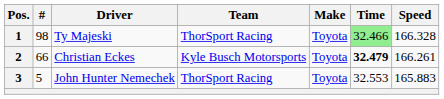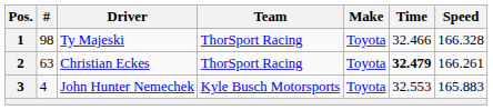 <table class="wikitable" style="font-size:95%">
 <tr>
 <th>Pos.</th>
 <th>#</th>
 <th>Driver</th>
 <th>Team</th>
 <th>Make</th>
 <th>Time</th>
 <th>Speed</th>
 </tr>
 <tr>
 <th>1</th>
 <td>98</td>
 <td><a href='#'>Ty Majeski</a></td>
 <td><a href='#'>ThorSport Racing</a></td>
 <td><a href='#'>Toyota</a></td>
-<td style="background: lightgreen;">32.466</td>
+<td>32.466</td>
 <td>166.328</td>
 </tr>
 <tr>
 <th>2</th>
-<td>66</td>
+<td>63</td>
 <td><a href='#'>Christian Eckes</a></td>
-<td><a href='#'>Kyle Busch Motorsports</a></td>
+<td><a href='#'>ThorSport Racing</a></td>
 <td><a href='#'>Toyota</a></td>
 <td><strong>32.479</strong></td>
 <td>166.261</td>
 </tr>
 <tr>
 <th>3</th>
-<td>5</td>
+<td>4</td>
 <td><a href='#'>John Hunter Nemechek</a></td>
-<td><a href='#'>ThorSport Racing</a></td>
+<td><a href='#'>Kyle Busch Motorsports</a></td>
 <td><a href='#'>Toyota</a></td>
 <td>32.553</td>
 <td>165.883</td>
 </tr>
 <tr>
 <th colspan="7"></th>
 </tr>
 </table>
